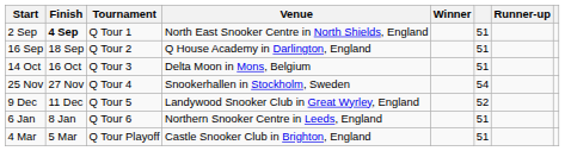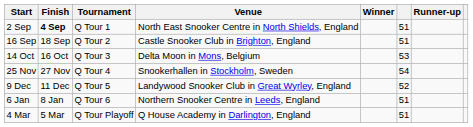 <table class="wikitable" style="font-size: 90%">
 <tr>
 <th>Start</th>
 <th>Finish</th>
 <th>Tournament</th>
 <th>Venue</th>
 <th>Winner</th>
 <th></th>
 <th>Runner-up</th>
 <th></th>
 </tr>
 <tr>
 <td>2 Sep</td>
 <td><strong>4 Sep</strong></td>
 <td>Q Tour 1</td>
 <td>North East Snooker Centre in <a href='#'>North Shields</a>, England</td>
 <td></td>
 <td style="text-align:center;">51</td>
 <td></td>
 <td style="text-align:center;"></td>
 </tr>
 <tr>
 <td>16 Sep</td>
 <td>18 Sep</td>
 <td>Q Tour 2</td>
-<td>Q House Academy in <a href='#'>Darlington</a>, England</td>
+<td>Castle Snooker Club in <a href='#'>Brighton</a>, England</td>
 <td></td>
 <td style="text-align:center;">51</td>
 <td></td>
 <td style="text-align:center;"></td>
 </tr>
 <tr>
 <td>14 Oct</td>
 <td>16 Oct</td>
 <td>Q Tour 3</td>
 <td>Delta Moon in <a href='#'>Mons</a>, Belgium</td>
 <td></td>
-<td style="text-align:center;">51</td>
+<td style="text-align:center;">53</td>
 <td></td>
 <td style="text-align:center;"></td>
 </tr>
 <tr>
 <td>25 Nov</td>
 <td>27 Nov</td>
 <td>Q Tour 4</td>
 <td>Snookerhallen in <a href='#'>Stockholm</a>, Sweden</td>
 <td></td>
 <td style="text-align:center;">54</td>
 <td></td>
 <td style="text-align:center;"></td>
 </tr>
 <tr>
 <td>9 Dec</td>
 <td>11 Dec</td>
 <td>Q Tour 5</td>
 <td>Landywood Snooker Club in <a href='#'>Great Wyrley</a>, England</td>
 <td></td>
 <td style="text-align:center;">52</td>
 <td></td>
 <td style="text-align:center;"></td>
 </tr>
 <tr>
 <td>6 Jan</td>
 <td>8 Jan</td>
 <td>Q Tour 6</td>
 <td>Northern Snooker Centre in <a href='#'>Leeds</a>, England</td>
 <td></td>
 <td style="text-align:center;">51</td>
 <td></td>
 <td style="text-align:center;"></td>
 </tr>
 <tr>
 <td>4 Mar</td>
 <td>5 Mar</td>
 <td>Q Tour Playoff</td>
-<td>Castle Snooker Club in <a href='#'>Brighton</a>, England</td>
+<td>Q House Academy in <a href='#'>Darlington</a>, England</td>
 <td></td>
 <td style="text-align:center;">51</td>
 <td></td>
 <td style="text-align:center;"></td>
 </tr>
 </table>
